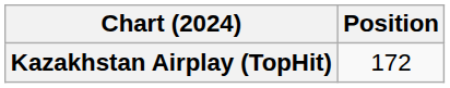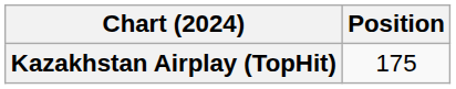 <table class="wikitable plainrowheaders" style="text-align:center">
 <tr>
 <th scope="col">Chart (2024)</th>
 <th scope="col">Position</th>
 </tr>
 <tr>
 <th scope="row">Kazakhstan Airplay (TopHit)</th>
-<td>172</td>
+<td>175</td>
 </tr>
 </table>
